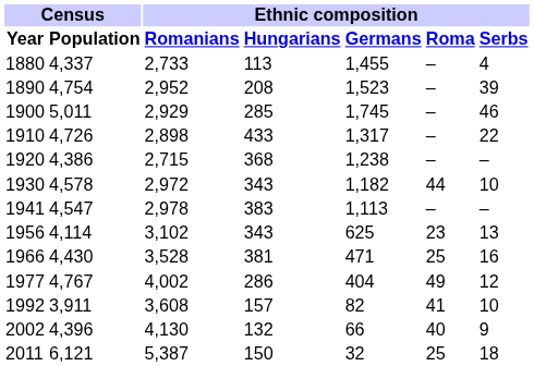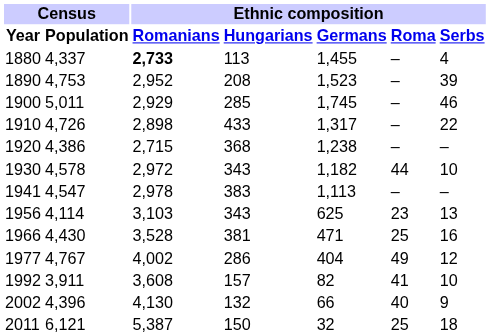 <table class="toccolours">
 <tr>
 <th align="center" colspan="2" style="background:#ccccff;">Census</th>
 <th align="center" colspan="5" style="background:#ccccff;">Ethnic composition</th>
 </tr>
 <tr>
 <th>Year</th>
 <th>Population</th>
 <th><a href='#'>Romanians</a></th>
 <th><a href='#'>Hungarians</a></th>
 <th><a href='#'>Germans</a></th>
 <th><a href='#'>Roma</a></th>
 <th><a href='#'>Serbs</a></th>
 </tr>
 <tr>
 <td>1880</td>
 <td>4,337</td>
-<td>2,733</td>
+<td><strong>2,733</strong></td>
 <td>113</td>
 <td>1,455</td>
 <td>–</td>
 <td>4</td>
 </tr>
 <tr>
 <td>1890</td>
-<td>4,754</td>
+<td>4,753</td>
 <td>2,952</td>
 <td>208</td>
 <td>1,523</td>
 <td>–</td>
 <td>39</td>
 </tr>
 <tr>
 <td>1900</td>
 <td>5,011</td>
 <td>2,929</td>
 <td>285</td>
 <td>1,745</td>
 <td>–</td>
 <td>46</td>
 </tr>
 <tr>
 <td>1910</td>
 <td>4,726</td>
 <td>2,898</td>
 <td>433</td>
 <td>1,317</td>
 <td>–</td>
 <td>22</td>
 </tr>
 <tr>
 <td>1920</td>
 <td>4,386</td>
 <td>2,715</td>
 <td>368</td>
 <td>1,238</td>
 <td>–</td>
 <td>–</td>
 </tr>
 <tr>
 <td>1930</td>
 <td>4,578</td>
 <td>2,972</td>
 <td>343</td>
 <td>1,182</td>
 <td>44</td>
 <td>10</td>
 </tr>
 <tr>
 <td>1941</td>
 <td>4,547</td>
 <td>2,978</td>
 <td>383</td>
 <td>1,113</td>
 <td>–</td>
 <td>–</td>
 </tr>
 <tr>
 <td>1956</td>
 <td>4,114</td>
-<td>3,102</td>
+<td>3,103</td>
 <td>343</td>
 <td>625</td>
 <td>23</td>
 <td>13</td>
 </tr>
 <tr>
 <td>1966</td>
 <td>4,430</td>
 <td>3,528</td>
 <td>381</td>
 <td>471</td>
 <td>25</td>
 <td>16</td>
 </tr>
 <tr>
 <td>1977</td>
 <td>4,767</td>
 <td>4,002</td>
 <td>286</td>
 <td>404</td>
 <td>49</td>
 <td>12</td>
 </tr>
 <tr>
 <td>1992</td>
 <td>3,911</td>
 <td>3,608</td>
 <td>157</td>
 <td>82</td>
 <td>41</td>
 <td>10</td>
 </tr>
 <tr>
 <td>2002</td>
 <td>4,396</td>
 <td>4,130</td>
 <td>132</td>
 <td>66</td>
 <td>40</td>
 <td>9</td>
 </tr>
 <tr>
 <td>2011</td>
 <td>6,121</td>
 <td>5,387</td>
 <td>150</td>
 <td>32</td>
 <td>25</td>
 <td>18</td>
 </tr>
 </table>
